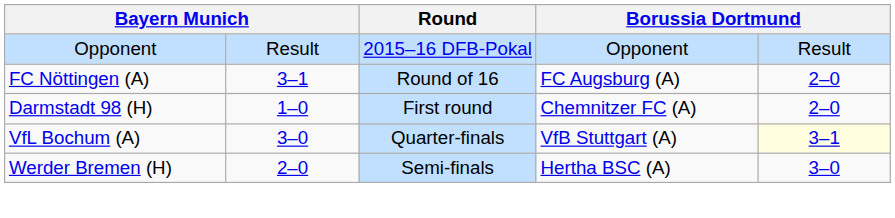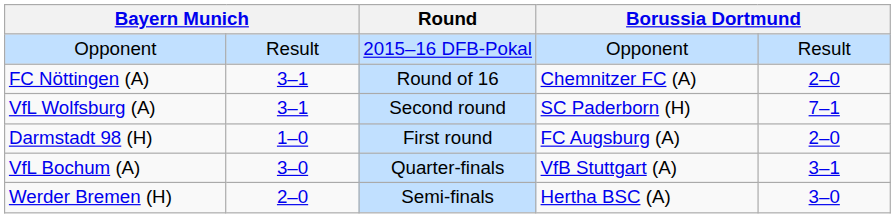 <table class="wikitable" style="text-align:center; white-space:nowrap;">
 <tr>
 <th colspan="2"><a href='#'>Bayern Munich</a></th>
 <th>Round</th>
 <th colspan="2"><a href='#'>Borussia Dortmund</a></th>
 </tr>
 <tr style="background:#C1E0FF;">
 <td style="width:25%;">Opponent</td>
 <td style="width:15%;">Result</td>
 <td><a href='#'>2015–16 DFB-Pokal</a></td>
 <td style="width:25%;">Opponent</td>
 <td style="width:15%;">Result</td>
 </tr>
 <tr>
 <td style="text-align:left;"><a href='#'>FC Nöttingen</a> (A)</td>
 <td><a href='#'>3–1</a></td>
 <td style="background:#C1E0FF;">Round of 16</td>
-<td style="text-align:left;"><a href='#'>FC Augsburg</a> (A)</td>
+<td style="text-align:left;"><a href='#'>Chemnitzer FC</a> (A)</td>
 <td><a href='#'>2–0</a></td>
+</tr>
+<tr>
+<td style="text-align:left;"><a href='#'>VfL Wolfsburg</a> (A)</td>
+<td><a href='#'>3–1</a></td>
+<td style="background:#C1E0FF;">Second round</td>
+<td style="text-align:left;"><a href='#'>SC Paderborn</a> (H)</td>
+<td><a href='#'>7–1</a></td>
 </tr>
 <tr>
 <td style="text-align:left;"><a href='#'>Darmstadt 98</a> (H)</td>
 <td><a href='#'>1–0</a></td>
 <td style="background:#C1E0FF;">First round</td>
-<td style="text-align:left;"><a href='#'>Chemnitzer FC</a> (A)</td>
+<td style="text-align:left;"><a href='#'>FC Augsburg</a> (A)</td>
 <td><a href='#'>2–0</a></td>
 </tr>
 <tr>
 <td style="text-align:left;"><a href='#'>VfL Bochum</a> (A)</td>
 <td><a href='#'>3–0</a></td>
 <td style="background:#C1E0FF;">Quarter-finals</td>
 <td style="text-align:left;"><a href='#'>VfB Stuttgart</a> (A)</td>
-<td style="background: lightyellow;"><a href='#'>3–1</a></td>
+<td><a href='#'>3–1</a></td>
 </tr>
 <tr>
 <td style="text-align:left;"><a href='#'>Werder Bremen</a> (H)</td>
 <td><a href='#'>2–0</a></td>
 <td style="background:#C1E0FF;">Semi-finals</td>
 <td style="text-align:left;"><a href='#'>Hertha BSC</a> (A)</td>
 <td><a href='#'>3–0</a></td>
 </tr>
 </table>
